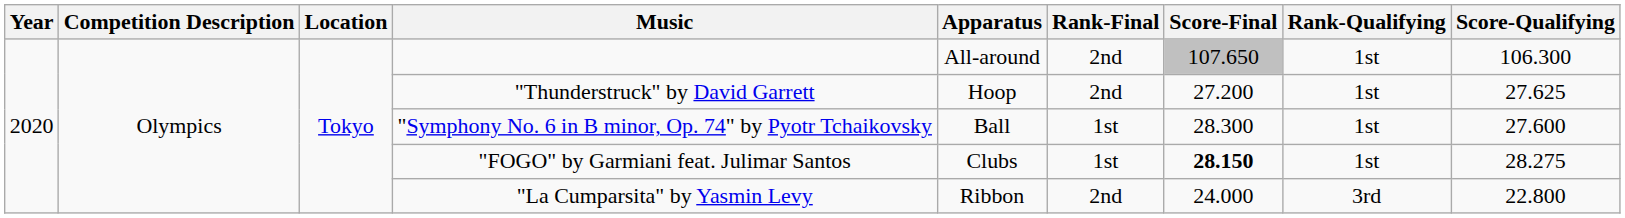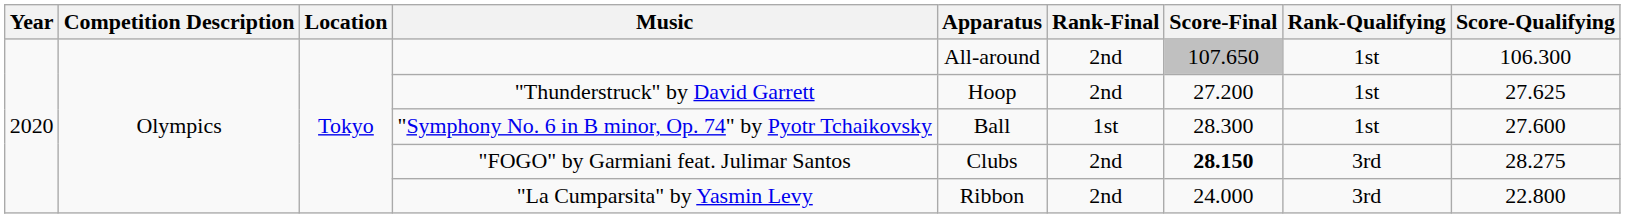 <table class="wikitable" style="text-align:center">
 <tr>
 <th>Year</th>
 <th>Competition Description</th>
 <th>Location</th>
 <th>Music</th>
 <th>Apparatus</th>
 <th>Rank-Final</th>
 <th>Score-Final</th>
 <th>Rank-Qualifying</th>
 <th>Score-Qualifying</th>
 </tr>
 <tr>
 <td rowspan="5">2020</td>
 <td rowspan="5">Olympics</td>
 <td rowspan="5"><a href='#'>Tokyo</a></td>
 <td></td>
 <td>All-around</td>
 <td>2nd </td>
 <td style="background:silver;">107.650</td>
 <td>1st</td>
 <td>106.300</td>
 </tr>
 <tr>
 <td>"Thunderstruck" by <a href='#'>David Garrett</a></td>
 <td>Hoop</td>
 <td>2nd</td>
 <td>27.200</td>
 <td>1st</td>
 <td>27.625</td>
 </tr>
 <tr>
 <td>"<a href='#'>Symphony No. 6 in B minor, Op. 74</a>" by <a href='#'>Pyotr Tchaikovsky</a></td>
 <td>Ball</td>
 <td>1st</td>
 <td>28.300</td>
 <td>1st</td>
 <td>27.600</td>
 </tr>
 <tr>
 <td>"FOGO" by Garmiani feat. Julimar Santos</td>
 <td>Clubs</td>
-<td>1st</td>
+<td>2nd</td>
 <td><strong>28.150</strong></td>
-<td>1st</td>
+<td>3rd</td>
 <td>28.275</td>
 </tr>
 <tr>
 <td>"La Cumparsita" by <a href='#'>Yasmin Levy</a></td>
 <td>Ribbon</td>
 <td>2nd</td>
 <td>24.000</td>
 <td>3rd</td>
 <td>22.800</td>
 </tr>
 </table>
